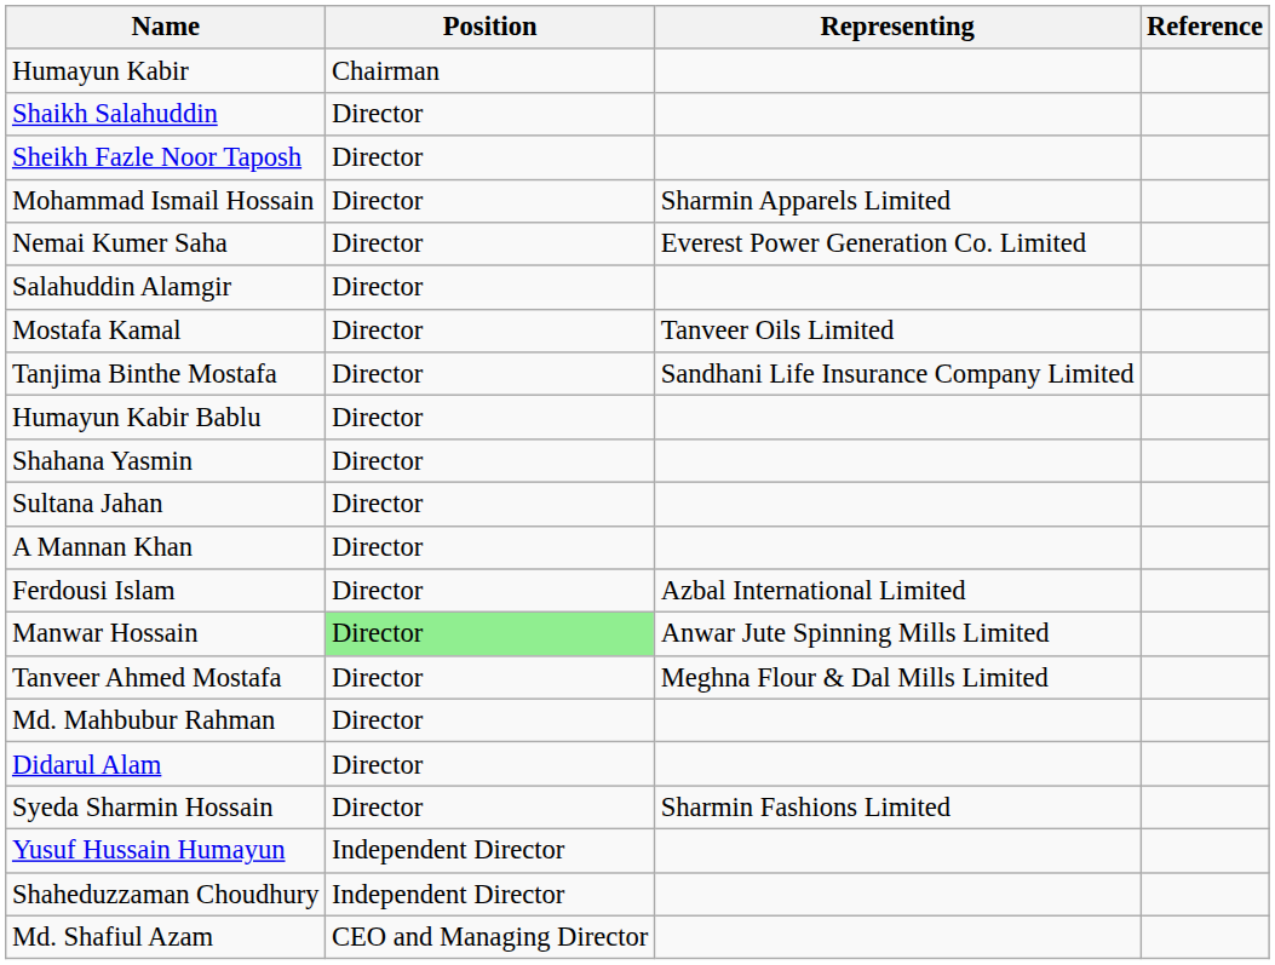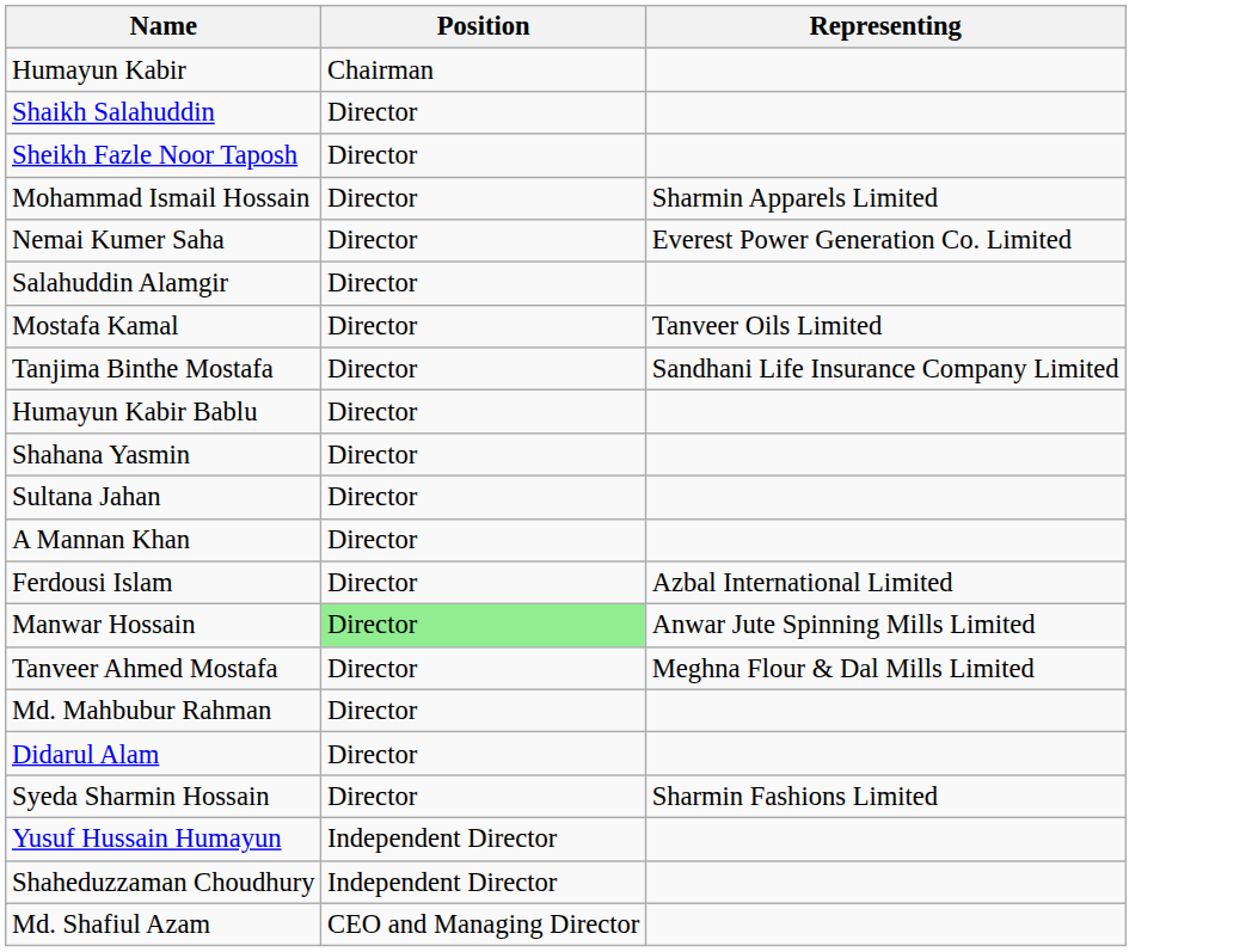 <table class="wikitable">
 <tr>
 <th>Name</th>
 <th>Position</th>
 <th>Representing</th>
-<th>Reference</th>
 </tr>
 <tr>
 <td>Humayun Kabir</td>
 <td>Chairman</td>
-<td></td>
 <td></td>
 </tr>
 <tr>
 <td><a href='#'>Shaikh Salahuddin</a></td>
 <td>Director</td>
 <td></td>
-<td></td>
 </tr>
 <tr>
 <td><a href='#'>Sheikh Fazle Noor Taposh</a></td>
 <td>Director</td>
-<td></td>
 <td></td>
 </tr>
 <tr>
 <td>Mohammad Ismail Hossain</td>
 <td>Director</td>
 <td>Sharmin Apparels Limited</td>
-<td></td>
 </tr>
 <tr>
 <td>Nemai Kumer Saha</td>
 <td>Director</td>
 <td>Everest Power Generation Co. Limited</td>
-<td></td>
 </tr>
 <tr>
 <td>Salahuddin Alamgir</td>
 <td>Director</td>
-<td></td>
 <td></td>
 </tr>
 <tr>
 <td>Mostafa Kamal</td>
 <td>Director</td>
 <td>Tanveer Oils Limited</td>
-<td></td>
 </tr>
 <tr>
 <td>Tanjima Binthe Mostafa</td>
 <td>Director</td>
 <td>Sandhani Life Insurance Company Limited</td>
-<td></td>
 </tr>
 <tr>
 <td>Humayun Kabir Bablu</td>
 <td>Director</td>
-<td></td>
 <td></td>
 </tr>
 <tr>
 <td>Shahana Yasmin</td>
 <td>Director</td>
 <td></td>
-<td></td>
 </tr>
 <tr>
 <td>Sultana Jahan</td>
 <td>Director</td>
-<td></td>
 <td></td>
 </tr>
 <tr>
 <td>A Mannan Khan</td>
 <td>Director</td>
 <td></td>
-<td></td>
 </tr>
 <tr>
 <td>Ferdousi Islam</td>
 <td>Director</td>
 <td>Azbal International Limited</td>
-<td></td>
 </tr>
 <tr>
 <td>Manwar Hossain</td>
 <td style="background: lightgreen;">Director</td>
 <td>Anwar Jute Spinning Mills Limited</td>
-<td></td>
 </tr>
 <tr>
 <td>Tanveer Ahmed Mostafa</td>
 <td>Director</td>
 <td>Meghna Flour & Dal Mills Limited</td>
-<td></td>
 </tr>
 <tr>
 <td>Md. Mahbubur Rahman</td>
 <td>Director</td>
-<td></td>
 <td></td>
 </tr>
 <tr>
 <td><a href='#'>Didarul Alam</a></td>
 <td>Director</td>
 <td></td>
-<td></td>
 </tr>
 <tr>
 <td>Syeda Sharmin Hossain</td>
 <td>Director</td>
 <td>Sharmin Fashions Limited</td>
-<td></td>
 </tr>
 <tr>
 <td><a href='#'>Yusuf Hussain Humayun</a></td>
 <td>Independent Director</td>
-<td></td>
 <td></td>
 </tr>
 <tr>
 <td>Shaheduzzaman Choudhury</td>
 <td>Independent Director</td>
 <td></td>
-<td></td>
 </tr>
 <tr>
 <td>Md. Shafiul Azam</td>
 <td>CEO and Managing Director</td>
 <td></td>
-<td></td>
 </tr>
 </table>
